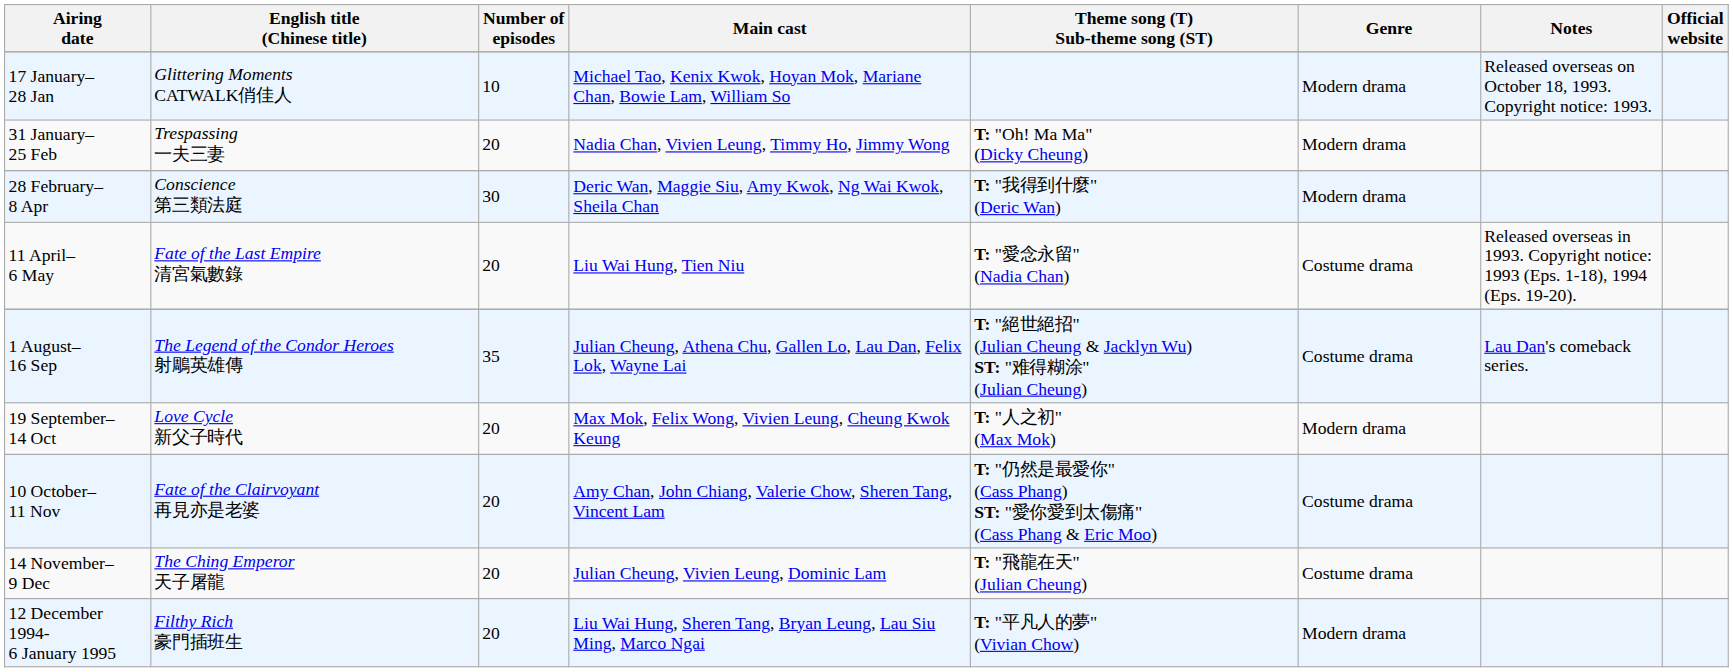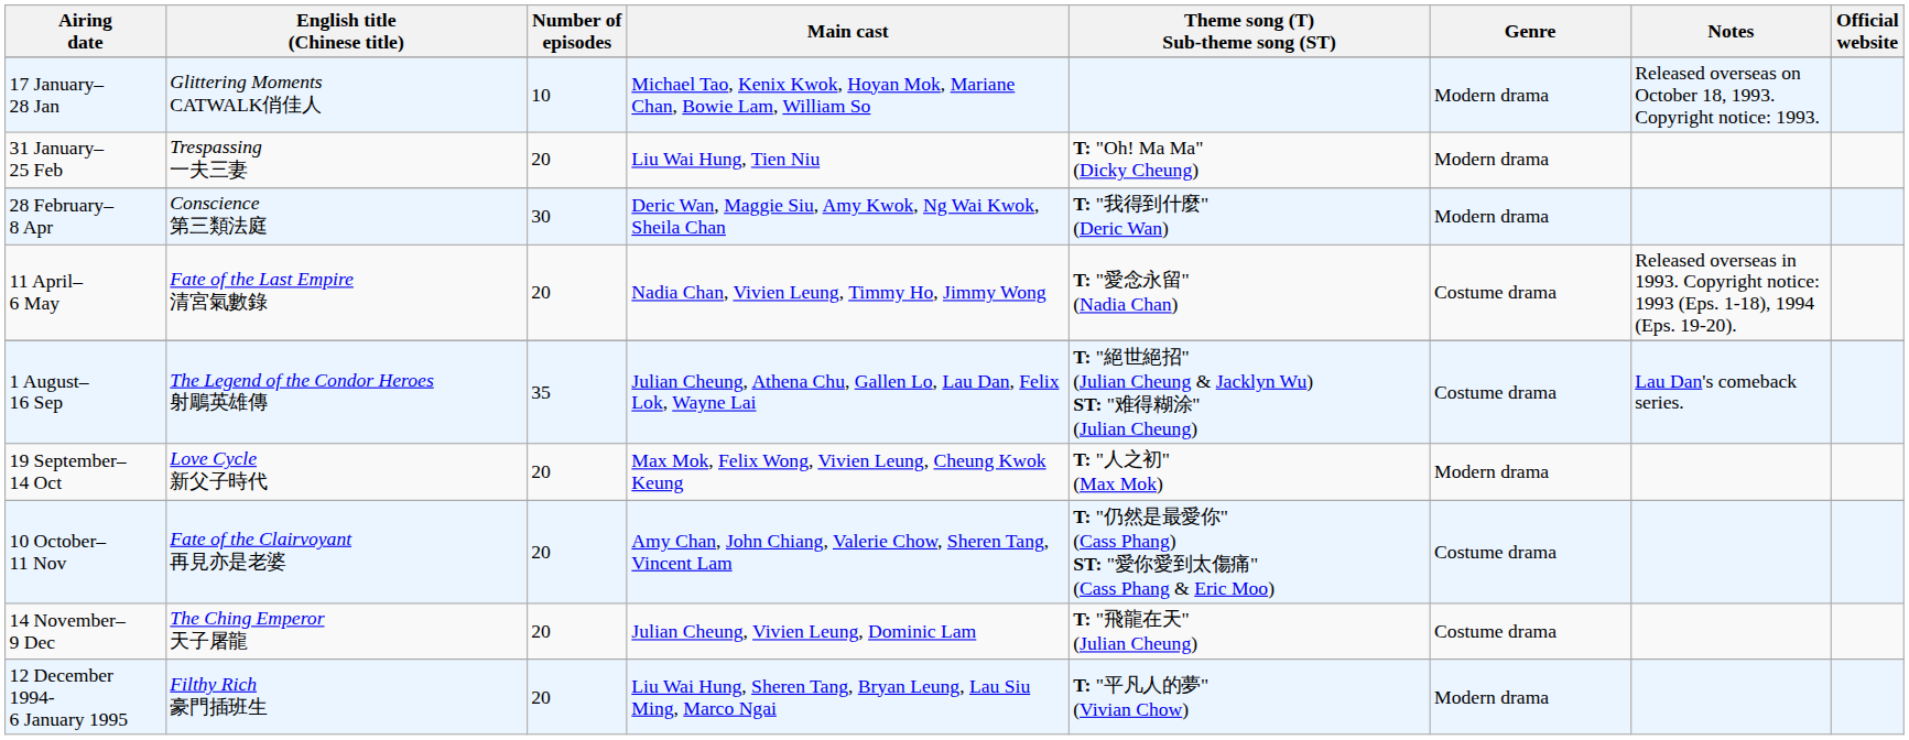 <table class="wikitable">
 <tr>
 <th align=center width=8% bgcolor="silver">Airing<br>date</th>
 <th align=center width=18% bgcolor="silver">English title <br> (Chinese title)</th>
 <th align=center width=5% bgcolor="silver">Number of episodes</th>
 <th align=center width=22% bgcolor="silver">Main cast</th>
 <th align=center width=18% bgcolor="silver">Theme song (T) <br>Sub-theme song (ST)</th>
 <th align=center width=10% bgcolor="silver">Genre</th>
 <th align=center width=10% bgcolor="silver">Notes</th>
 <th align=center width=1% bgcolor="silver">Official website</th>
 </tr>
 <tr>
 </tr>
 <tr ---- bgcolor="#ebf5ff">
 <td>17 January– <br> 28 Jan</td>
 <td><em>Glittering Moments</em> <br> CATWALK俏佳人</td>
 <td>10</td>
 <td><a href='#'>Michael Tao</a>, <a href='#'>Kenix Kwok</a>, <a href='#'>Hoyan Mok</a>, <a href='#'>Mariane Chan</a>, <a href='#'>Bowie Lam</a>, <a href='#'>William So</a></td>
 <td></td>
 <td>Modern drama</td>
 <td>Released overseas on October 18, 1993. Copyright notice: 1993.</td>
 <td></td>
 </tr>
 <tr>
 <td>31 January– <br> 25 Feb</td>
 <td><em>Trespassing</em> <br> 一夫三妻</td>
 <td>20</td>
-<td><a href='#'>Nadia Chan</a>, <a href='#'>Vivien Leung</a>, <a href='#'>Timmy Ho</a>, <a href='#'>Jimmy Wong</a></td>
+<td><a href='#'>Liu Wai Hung</a>, <a href='#'>Tien Niu</a></td>
 <td><strong>T:</strong> "Oh! Ma Ma" <br> (<a href='#'>Dicky Cheung</a>)</td>
 <td>Modern drama</td>
 <td></td>
 <td></td>
 </tr>
 <tr>
 </tr>
 <tr ---- bgcolor="#ebf5ff">
 <td>28 February– <br> 8 Apr</td>
 <td><em>Conscience</em> <br> 第三類法庭</td>
 <td>30</td>
 <td><a href='#'>Deric Wan</a>, <a href='#'>Maggie Siu</a>, <a href='#'>Amy Kwok</a>, <a href='#'>Ng Wai Kwok</a>, <a href='#'>Sheila Chan</a></td>
 <td><strong>T:</strong> "我得到什麼" <br> (<a href='#'>Deric Wan</a>)</td>
 <td>Modern drama</td>
 <td></td>
 <td></td>
 </tr>
 <tr>
 <td>11 April– <br> 6 May</td>
 <td><em><a href='#'>Fate of the Last Empire</a></em> <br> 清宮氣數錄</td>
 <td>20</td>
-<td><a href='#'>Liu Wai Hung</a>, <a href='#'>Tien Niu</a></td>
+<td><a href='#'>Nadia Chan</a>, <a href='#'>Vivien Leung</a>, <a href='#'>Timmy Ho</a>, <a href='#'>Jimmy Wong</a></td>
 <td><strong>T:</strong> "愛念永留" <br> (<a href='#'>Nadia Chan</a>)</td>
 <td>Costume drama</td>
 <td>Released overseas in 1993. Copyright notice: 1993 (Eps. 1-18), 1994 (Eps. 19-20).</td>
 <td></td>
 </tr>
 <tr>
 </tr>
 <tr ---- bgcolor="#ebf5ff">
 <td>1 August– <br> 16 Sep</td>
 <td><em><a href='#'>The Legend of the Condor Heroes</a></em> <br> 射鵰英雄傳</td>
 <td>35</td>
 <td><a href='#'>Julian Cheung</a>, <a href='#'>Athena Chu</a>, <a href='#'>Gallen Lo</a>, <a href='#'>Lau Dan</a>, <a href='#'>Felix Lok</a>, <a href='#'>Wayne Lai</a></td>
 <td><strong>T:</strong> "絕世絕招" <br> (<a href='#'>Julian Cheung</a> & <a href='#'>Jacklyn Wu</a>)<br><strong>ST:</strong> "难得糊涂" <br> (<a href='#'>Julian Cheung</a>)</td>
 <td>Costume drama</td>
 <td><a href='#'>Lau Dan</a>'s comeback series.</td>
 <td></td>
 </tr>
 <tr>
 <td>19 September– <br> 14 Oct</td>
 <td><em><a href='#'>Love Cycle</a></em> <br> 新父子時代</td>
 <td>20</td>
 <td><a href='#'>Max Mok</a>, <a href='#'>Felix Wong</a>, <a href='#'>Vivien Leung</a>, <a href='#'>Cheung Kwok Keung</a></td>
 <td><strong>T:</strong> "人之初" <br> (<a href='#'>Max Mok</a>)</td>
 <td>Modern drama</td>
 <td></td>
 <td></td>
 </tr>
 <tr>
 </tr>
 <tr ---- bgcolor="#ebf5ff">
 <td>10 October– <br> 11 Nov</td>
 <td><em><a href='#'>Fate of the Clairvoyant</a></em> <br> 再見亦是老婆</td>
 <td>20</td>
 <td><a href='#'>Amy Chan</a>, <a href='#'>John Chiang</a>, <a href='#'>Valerie Chow</a>, <a href='#'>Sheren Tang</a>, <a href='#'>Vincent Lam</a></td>
 <td><strong>T:</strong> "仍然是最愛你" <br> (<a href='#'>Cass Phang</a>)<br><strong>ST:</strong> "愛你愛到太傷痛" <br> (<a href='#'>Cass Phang</a> & <a href='#'>Eric Moo</a>)</td>
 <td>Costume drama</td>
 <td></td>
 <td></td>
 </tr>
 <tr>
 <td>14 November– <br> 9 Dec</td>
 <td><em><a href='#'>The Ching Emperor</a></em> <br> 天子屠龍</td>
 <td>20</td>
 <td><a href='#'>Julian Cheung</a>, <a href='#'>Vivien Leung</a>, <a href='#'>Dominic Lam</a></td>
 <td><strong>T:</strong> "飛龍在天" <br> (<a href='#'>Julian Cheung</a>)</td>
 <td>Costume drama</td>
 <td></td>
 <td></td>
 </tr>
 <tr>
 </tr>
 <tr ---- bgcolor="#ebf5ff">
 <td>12 December 1994- <br> 6 January 1995</td>
 <td><em><a href='#'>Filthy Rich</a></em> <br> 豪門插班生</td>
 <td>20</td>
 <td><a href='#'>Liu Wai Hung</a>, <a href='#'>Sheren Tang</a>, <a href='#'>Bryan Leung</a>, <a href='#'>Lau Siu Ming</a>, <a href='#'>Marco Ngai</a></td>
 <td><strong>T:</strong> "平凡人的夢" <br> (<a href='#'>Vivian Chow</a>)</td>
 <td>Modern drama</td>
 <td></td>
 <td></td>
 </tr>
 </table>
